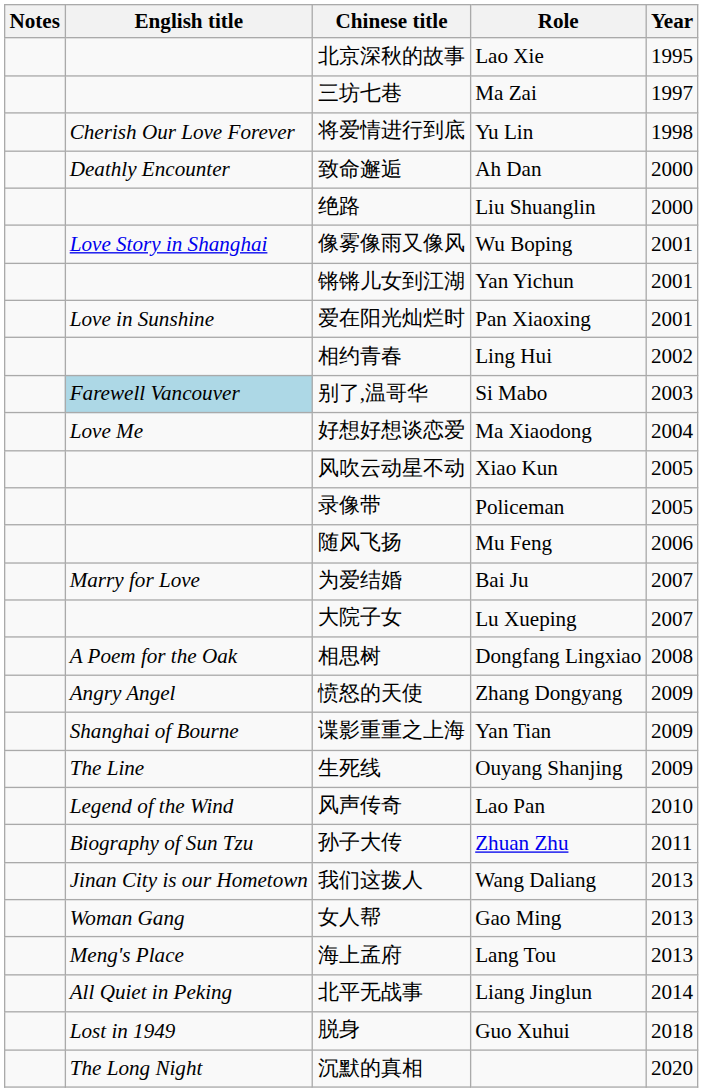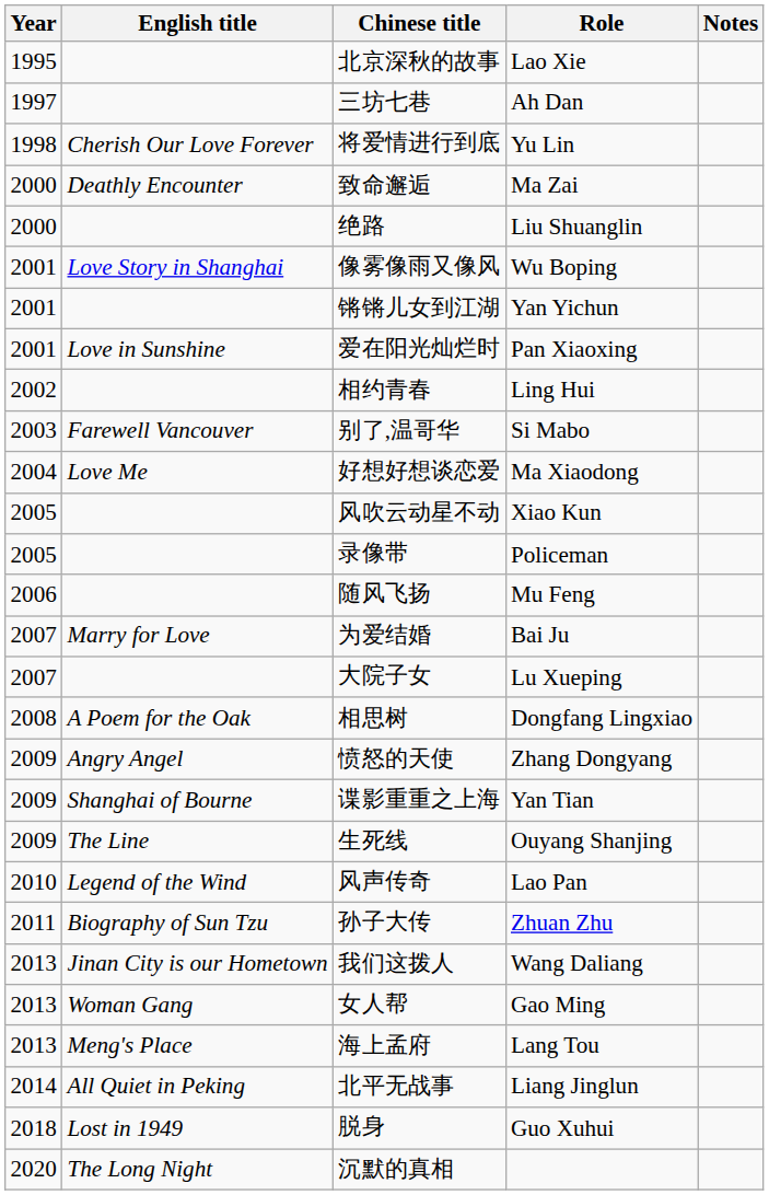 <table class="wikitable sortable">
 <tr>
-<th class="unsortable">Notes</th>
+<th>Year</th>
 <th>English title</th>
 <th>Chinese title</th>
 <th>Role</th>
-<th>Year</th>
+<th class="unsortable">Notes</th>
 </tr>
 <tr>
-<td></td>
+<td>1995</td>
 <td></td>
 <td>北京深秋的故事</td>
 <td>Lao Xie</td>
-<td>1995</td>
+<td></td>
 </tr>
 <tr>
-<td></td>
+<td>1997</td>
 <td></td>
 <td>三坊七巷</td>
-<td>Ma Zai</td>
-<td>1997</td>
+<td>Ah Dan</td>
+<td></td>
 </tr>
 <tr>
-<td></td>
+<td>1998</td>
 <td><em>Cherish Our Love Forever</em></td>
 <td>将爱情进行到底</td>
 <td>Yu Lin</td>
-<td>1998</td>
+<td></td>
 </tr>
 <tr>
-<td></td>
+<td>2000</td>
 <td><em>Deathly Encounter</em></td>
 <td>致命邂逅</td>
-<td>Ah Dan</td>
-<td>2000</td>
+<td>Ma Zai</td>
+<td></td>
 </tr>
 <tr>
-<td></td>
+<td>2000</td>
 <td></td>
 <td>绝路</td>
 <td>Liu Shuanglin</td>
-<td>2000</td>
+<td></td>
 </tr>
 <tr>
-<td></td>
+<td>2001</td>
 <td><em><a href='#'>Love Story in Shanghai</a></em></td>
 <td>像雾像雨又像风</td>
 <td>Wu Boping</td>
-<td>2001</td>
+<td></td>
 </tr>
 <tr>
-<td></td>
+<td>2001</td>
 <td></td>
 <td>锵锵儿女到江湖</td>
 <td>Yan Yichun</td>
-<td>2001</td>
+<td></td>
 </tr>
 <tr>
-<td></td>
+<td>2001</td>
 <td><em>Love in Sunshine</em></td>
 <td>爱在阳光灿烂时</td>
 <td>Pan Xiaoxing</td>
-<td>2001</td>
+<td></td>
 </tr>
 <tr>
-<td></td>
+<td>2002</td>
 <td></td>
 <td>相约青春</td>
 <td>Ling Hui</td>
-<td>2002</td>
+<td></td>
 </tr>
 <tr>
-<td></td>
-<td style="background: lightblue;"><em>Farewell Vancouver</em></td>
+<td>2003</td>
+<td><em>Farewell Vancouver</em></td>
 <td>别了,温哥华</td>
 <td>Si Mabo</td>
-<td>2003</td>
+<td></td>
 </tr>
 <tr>
-<td></td>
+<td>2004</td>
 <td><em>Love Me</em></td>
 <td>好想好想谈恋爱</td>
 <td>Ma Xiaodong</td>
-<td>2004</td>
+<td></td>
 </tr>
 <tr>
-<td></td>
+<td>2005</td>
 <td></td>
 <td>风吹云动星不动</td>
 <td>Xiao Kun</td>
-<td>2005</td>
+<td></td>
 </tr>
 <tr>
-<td></td>
+<td>2005</td>
 <td></td>
 <td>录像带</td>
 <td>Policeman</td>
-<td>2005</td>
+<td></td>
 </tr>
 <tr>
-<td></td>
+<td>2006</td>
 <td></td>
 <td>随风飞扬</td>
 <td>Mu Feng</td>
-<td>2006</td>
+<td></td>
 </tr>
 <tr>
-<td></td>
+<td>2007</td>
 <td><em>Marry for Love</em></td>
 <td>为爱结婚</td>
 <td>Bai Ju</td>
-<td>2007</td>
+<td></td>
 </tr>
 <tr>
-<td></td>
+<td>2007</td>
 <td></td>
 <td>大院子女</td>
 <td>Lu Xueping</td>
-<td>2007</td>
+<td></td>
 </tr>
 <tr>
-<td></td>
+<td>2008</td>
 <td><em>A Poem for the Oak</em></td>
 <td>相思树</td>
 <td>Dongfang Lingxiao</td>
-<td>2008</td>
+<td></td>
 </tr>
 <tr>
-<td></td>
+<td>2009</td>
 <td><em>Angry Angel</em></td>
 <td>愤怒的天使</td>
 <td>Zhang Dongyang</td>
-<td>2009</td>
+<td></td>
 </tr>
 <tr>
-<td></td>
+<td>2009</td>
 <td><em>Shanghai of Bourne</em></td>
 <td>谍影重重之上海</td>
 <td>Yan Tian</td>
-<td>2009</td>
+<td></td>
 </tr>
 <tr>
-<td></td>
+<td>2009</td>
 <td><em>The Line</em></td>
 <td>生死线</td>
 <td>Ouyang Shanjing</td>
-<td>2009</td>
+<td></td>
 </tr>
 <tr>
-<td></td>
+<td>2010</td>
 <td><em>Legend of the Wind</em></td>
 <td>风声传奇</td>
 <td>Lao Pan</td>
-<td>2010</td>
+<td></td>
 </tr>
 <tr>
-<td></td>
+<td>2011</td>
 <td><em>Biography of Sun Tzu</em></td>
 <td>孙子大传</td>
 <td><a href='#'>Zhuan Zhu</a></td>
-<td>2011</td>
+<td></td>
 </tr>
 <tr>
-<td></td>
+<td>2013</td>
 <td><em>Jinan City is our Hometown</em></td>
 <td>我们这拨人</td>
 <td>Wang Daliang</td>
-<td>2013</td>
+<td></td>
 </tr>
 <tr>
-<td></td>
+<td>2013</td>
 <td><em>Woman Gang</em></td>
 <td>女人帮</td>
 <td>Gao Ming</td>
-<td>2013</td>
+<td></td>
 </tr>
 <tr>
-<td></td>
+<td>2013</td>
 <td><em>Meng's Place</em></td>
 <td>海上孟府</td>
 <td>Lang Tou</td>
-<td>2013</td>
+<td></td>
 </tr>
 <tr>
-<td></td>
+<td>2014</td>
 <td><em>All Quiet in Peking</em></td>
 <td>北平无战事</td>
 <td>Liang Jinglun</td>
-<td>2014</td>
+<td></td>
 </tr>
 <tr>
-<td></td>
+<td>2018</td>
 <td><em>Lost in 1949</em></td>
 <td>脱身</td>
 <td>Guo Xuhui</td>
-<td>2018</td>
+<td></td>
 </tr>
 <tr>
-<td></td>
+<td>2020</td>
 <td><em>The Long Night</em></td>
 <td>沉默的真相</td>
 <td></td>
-<td>2020</td>
+<td></td>
 </tr>
 </table>
